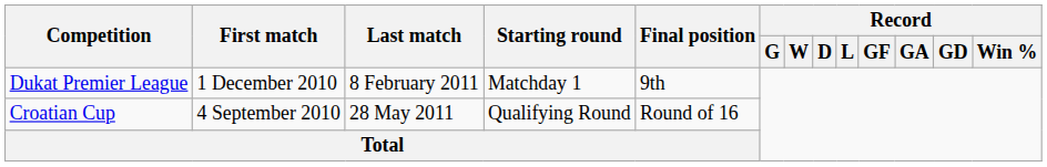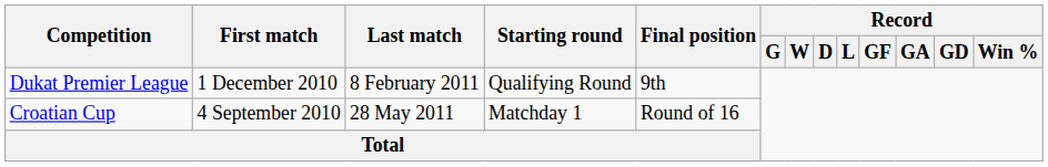 <table class="wikitable" style="text-align: center">
 <tr>
 <th rowspan="2">Competition</th>
 <th rowspan="2">First match</th>
 <th rowspan="2">Last match</th>
 <th rowspan="2">Starting round</th>
 <th rowspan="2">Final position</th>
 <th colspan="8">Record</th>
 </tr>
 <tr>
 <th>G</th>
 <th>W</th>
 <th>D</th>
 <th>L</th>
 <th>GF</th>
 <th>GA</th>
 <th>GD</th>
 <th>Win %</th>
 </tr>
 <tr>
 <td align=left><a href='#'>Dukat Premier League</a></td>
 <td align=left>1 December 2010</td>
 <td align=left>8 February 2011</td>
-<td align=left>Matchday 1</td>
+<td align=left>Qualifying Round</td>
 <td align=left>9th<br></td>
 </tr>
 <tr>
 <td align=left><a href='#'>Croatian Cup</a></td>
 <td align=left>4 September 2010</td>
 <td align=left>28 May 2011</td>
-<td align=left>Qualifying Round</td>
+<td align=left>Matchday 1</td>
 <td align=left>Round of 16<br></td>
 </tr>
 <tr>
 <th colspan="5">Total<br></th>
 </tr>
 </table>
